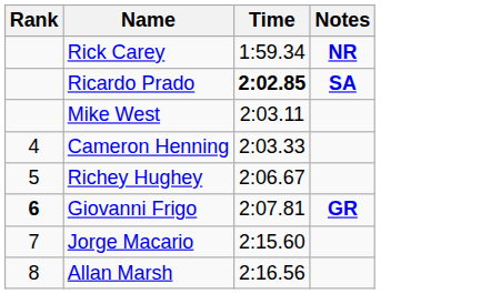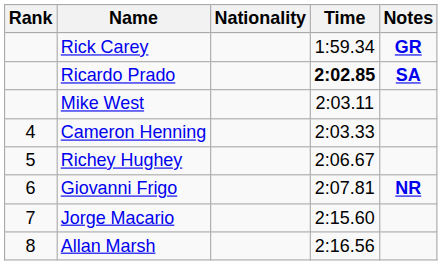 <table class="wikitable sortable" style="text-align:center">
 <tr>
 <th>Rank</th>
 <th>Name</th>
+<th>Nationality</th>
 <th>Time</th>
 <th>Notes</th>
 </tr>
 <tr>
 <td></td>
 <td align=left><a href='#'>Rick Carey</a></td>
+<td align=left></td>
 <td>1:59.34</td>
-<td><strong><a href='#'>NR</a></strong></td>
+<td><strong><a href='#'>GR</a></strong></td>
 </tr>
 <tr>
 <td></td>
 <td align=left><a href='#'>Ricardo Prado</a></td>
+<td align=left></td>
 <td><strong>2:02.85</strong></td>
 <td><strong><a href='#'>SA</a></strong></td>
 </tr>
 <tr>
 <td></td>
 <td align=left><a href='#'>Mike West</a></td>
+<td align=left></td>
 <td>2:03.11</td>
 <td></td>
 </tr>
 <tr>
 <td>4</td>
 <td align=left><a href='#'>Cameron Henning</a></td>
+<td align=left></td>
 <td>2:03.33</td>
 <td></td>
 </tr>
 <tr>
 <td>5</td>
 <td align=left><a href='#'>Richey Hughey</a></td>
+<td align=left></td>
 <td>2:06.67</td>
 <td></td>
 </tr>
 <tr>
-<td><strong>6</strong></td>
+<td>6</td>
 <td align=left><a href='#'>Giovanni Frigo</a></td>
+<td align=left></td>
 <td>2:07.81</td>
-<td><strong><a href='#'>GR</a></strong></td>
+<td><strong><a href='#'>NR</a></strong></td>
 </tr>
 <tr>
 <td>7</td>
 <td align=left><a href='#'>Jorge Macario</a></td>
+<td align=left></td>
 <td>2:15.60</td>
 <td></td>
 </tr>
 <tr>
 <td>8</td>
 <td align=left><a href='#'>Allan Marsh</a></td>
+<td align=left></td>
 <td>2:16.56</td>
 <td></td>
 </tr>
 </table>
